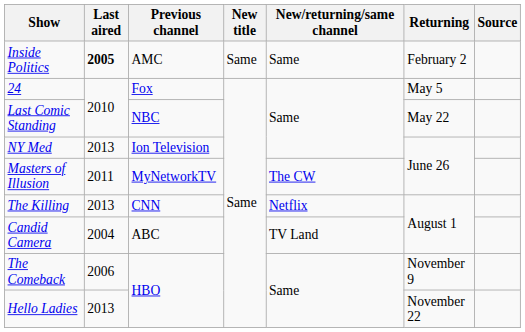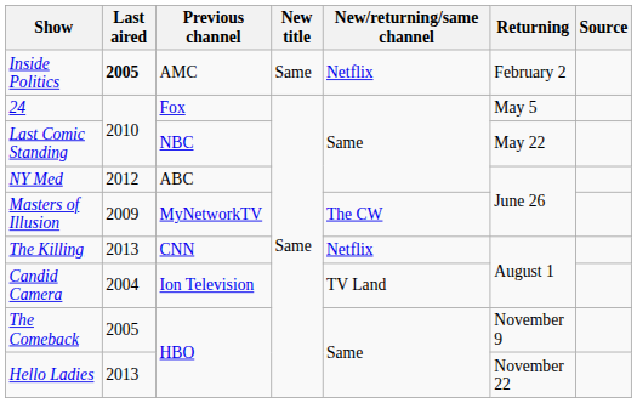 <table class="wikitable sortable">
 <tr>
 <th>Show</th>
 <th>Last aired</th>
 <th>Previous channel</th>
 <th>New title</th>
 <th>New/returning/same channel</th>
 <th>Returning</th>
 <th>Source</th>
 </tr>
 <tr>
 <td><em><a href='#'>Inside Politics</a></em></td>
 <td><strong>2005</strong></td>
 <td>AMC</td>
 <td>Same</td>
-<td>Same</td>
+<td><a href='#'>Netflix</a></td>
 <td>February 2</td>
 <td></td>
 </tr>
 <tr>
 <td><em><a href='#'>24</a></em></td>
 <td rowspan="2">2010</td>
 <td><a href='#'>Fox</a></td>
 <td rowspan="8">Same</td>
 <td rowspan="3">Same</td>
 <td>May 5</td>
 <td></td>
 </tr>
 <tr>
 <td><em><a href='#'>Last Comic Standing</a></em></td>
 <td><a href='#'>NBC</a></td>
 <td>May 22</td>
 <td></td>
 </tr>
 <tr>
 <td><em><a href='#'>NY Med</a></em></td>
-<td>2013</td>
-<td><a href='#'>Ion Television</a></td>
+<td>2012</td>
+<td>ABC</td>
 <td rowspan="2">June 26</td>
 <td></td>
 </tr>
 <tr>
 <td><em><a href='#'>Masters of Illusion</a></em></td>
-<td>2011</td>
+<td>2009</td>
 <td><a href='#'>MyNetworkTV</a></td>
 <td><a href='#'>The CW</a></td>
 <td></td>
 </tr>
 <tr>
 <td><em><a href='#'>The Killing</a></em></td>
 <td>2013</td>
 <td><a href='#'>CNN</a></td>
 <td><a href='#'>Netflix</a></td>
 <td rowspan="2">August 1</td>
 <td></td>
 </tr>
 <tr>
 <td><em><a href='#'>Candid Camera</a></em></td>
 <td>2004</td>
-<td>ABC</td>
+<td><a href='#'>Ion Television</a></td>
 <td>TV Land</td>
 <td></td>
 </tr>
 <tr>
 <td><em><a href='#'>The Comeback</a></em></td>
-<td>2006</td>
+<td>2005</td>
 <td rowspan="2"><a href='#'>HBO</a></td>
 <td rowspan="2">Same</td>
 <td>November 9</td>
 <td></td>
 </tr>
 <tr>
 <td><em><a href='#'>Hello Ladies</a></em></td>
 <td>2013</td>
 <td>November 22</td>
 <td></td>
 </tr>
 </table>
